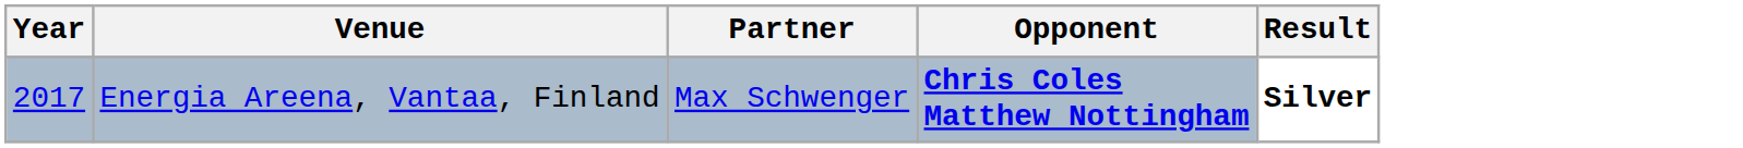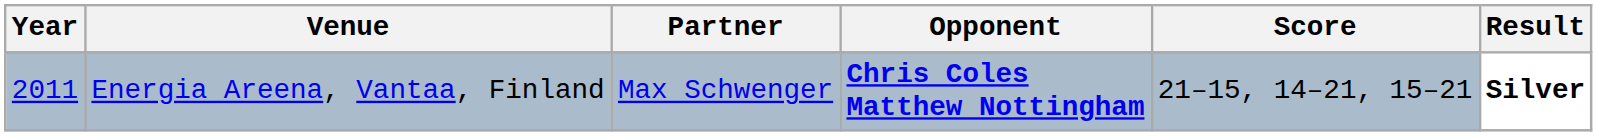 <table class="sortable wikitable" style="font-size: 90%;">
 <tr>
 <th>Year</th>
 <th>Venue</th>
 <th>Partner</th>
 <th>Opponent</th>
+<th>Score</th>
 <th>Result</th>
 </tr>
 <tr style="background:#AABBCC">
-<td align="center"><a href='#'>2017</a></td>
+<td align="center"><a href='#'>2011</a></td>
 <td align="left"><a href='#'>Energia Areena</a>, <a href='#'>Vantaa</a>, Finland</td>
 <td align="left"> <a href='#'>Max Schwenger</a></td>
 <td align="left"><strong> <a href='#'>Chris Coles</a><br> <a href='#'>Matthew Nottingham</a></strong></td>
+<td align="left">21–15, 14–21, 15–21</td>
 <td style="text-align:left; background:white"> <strong>Silver</strong></td>
 </tr>
 </table>
